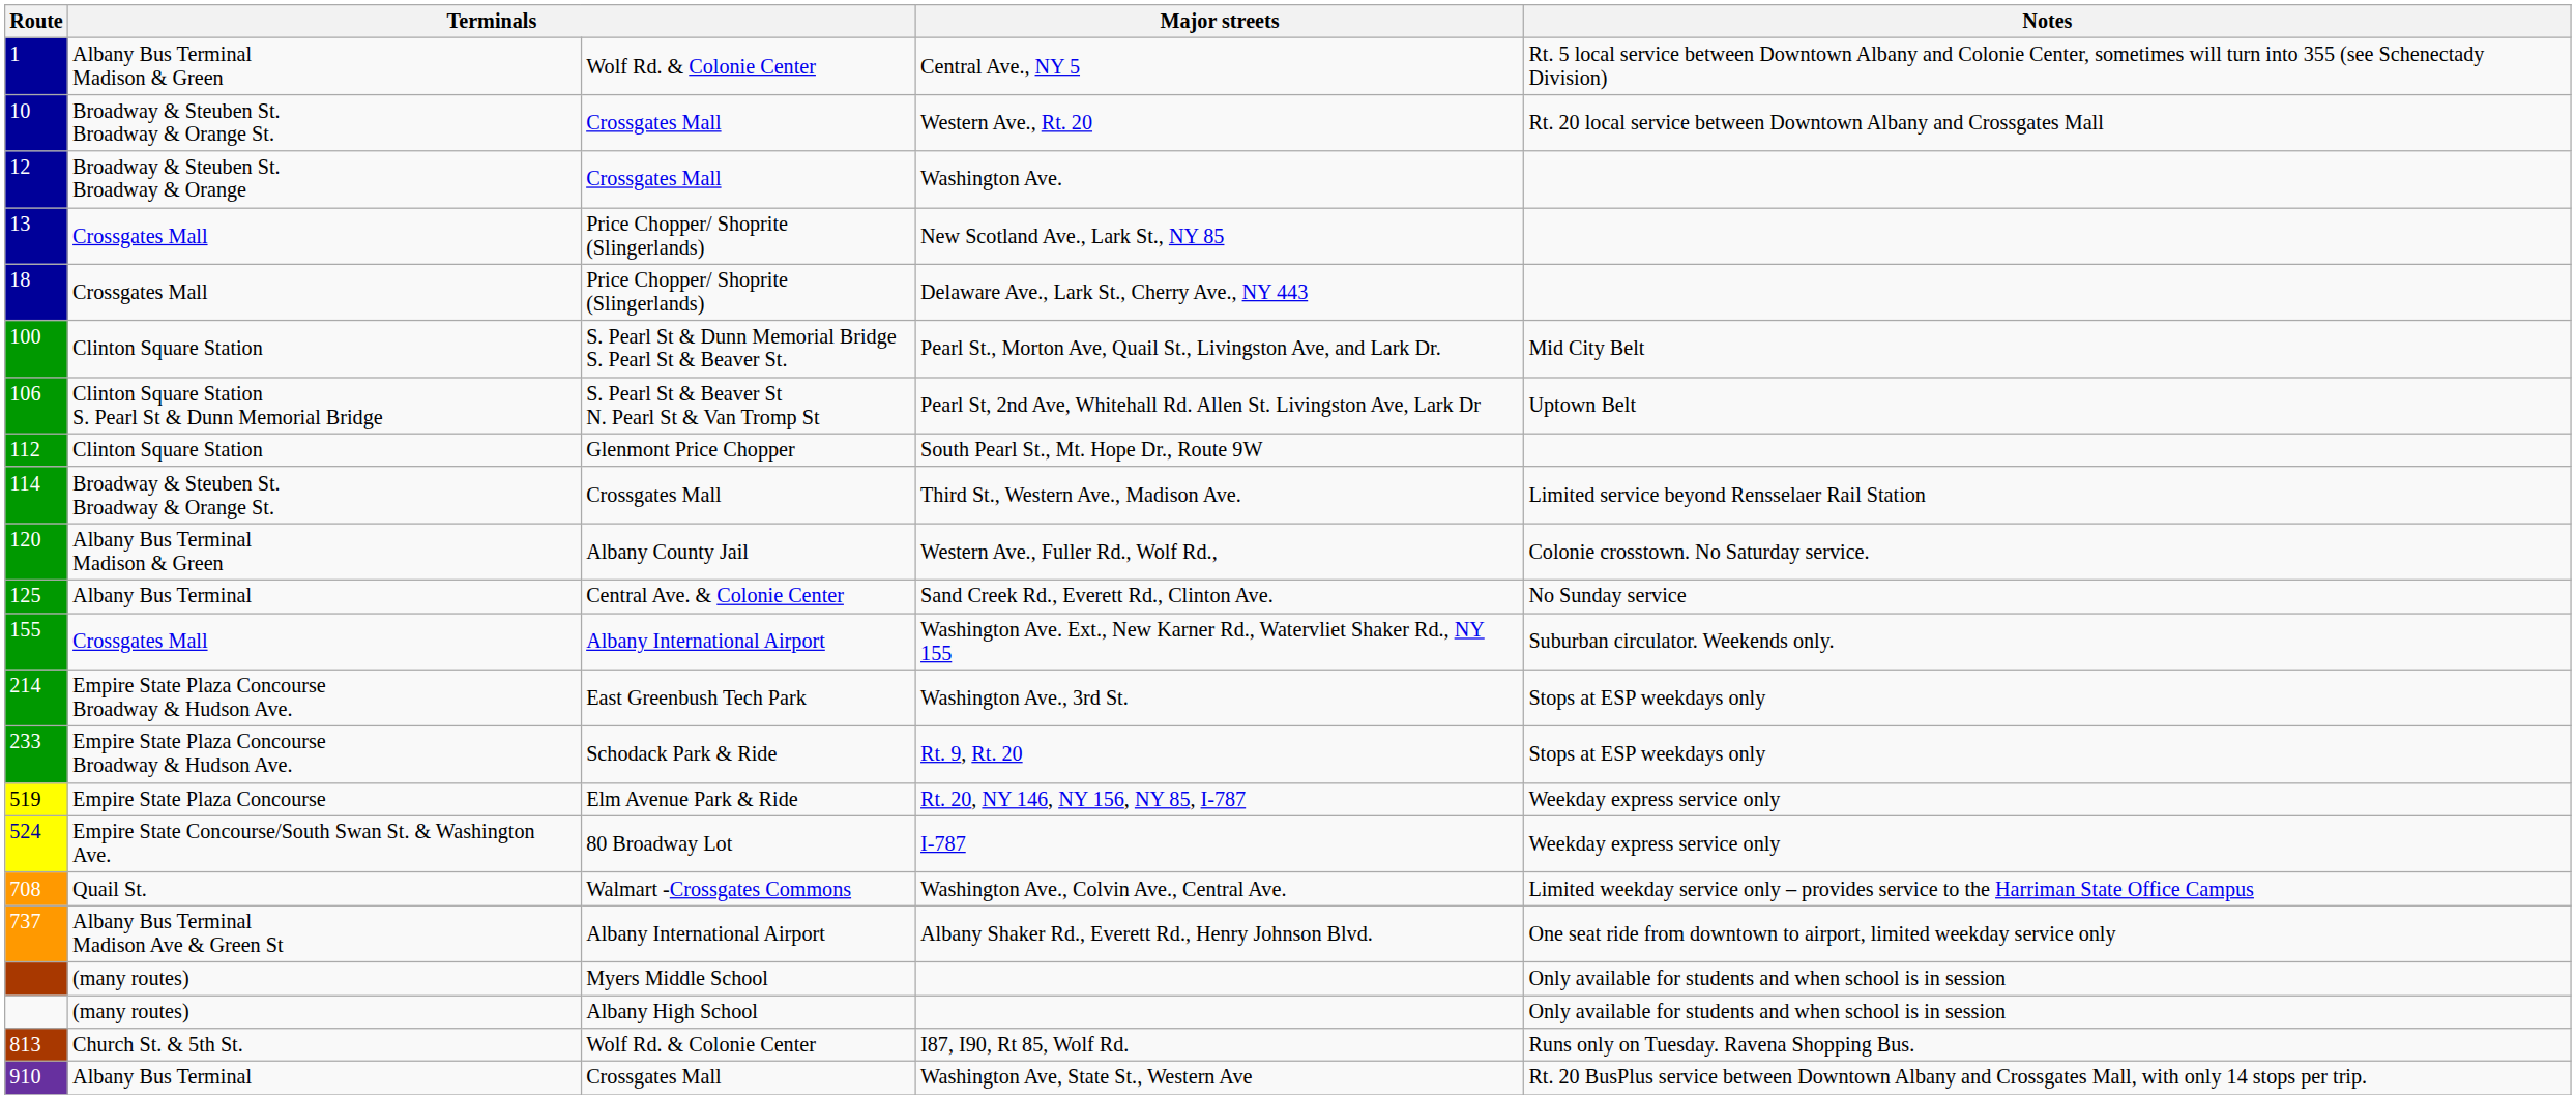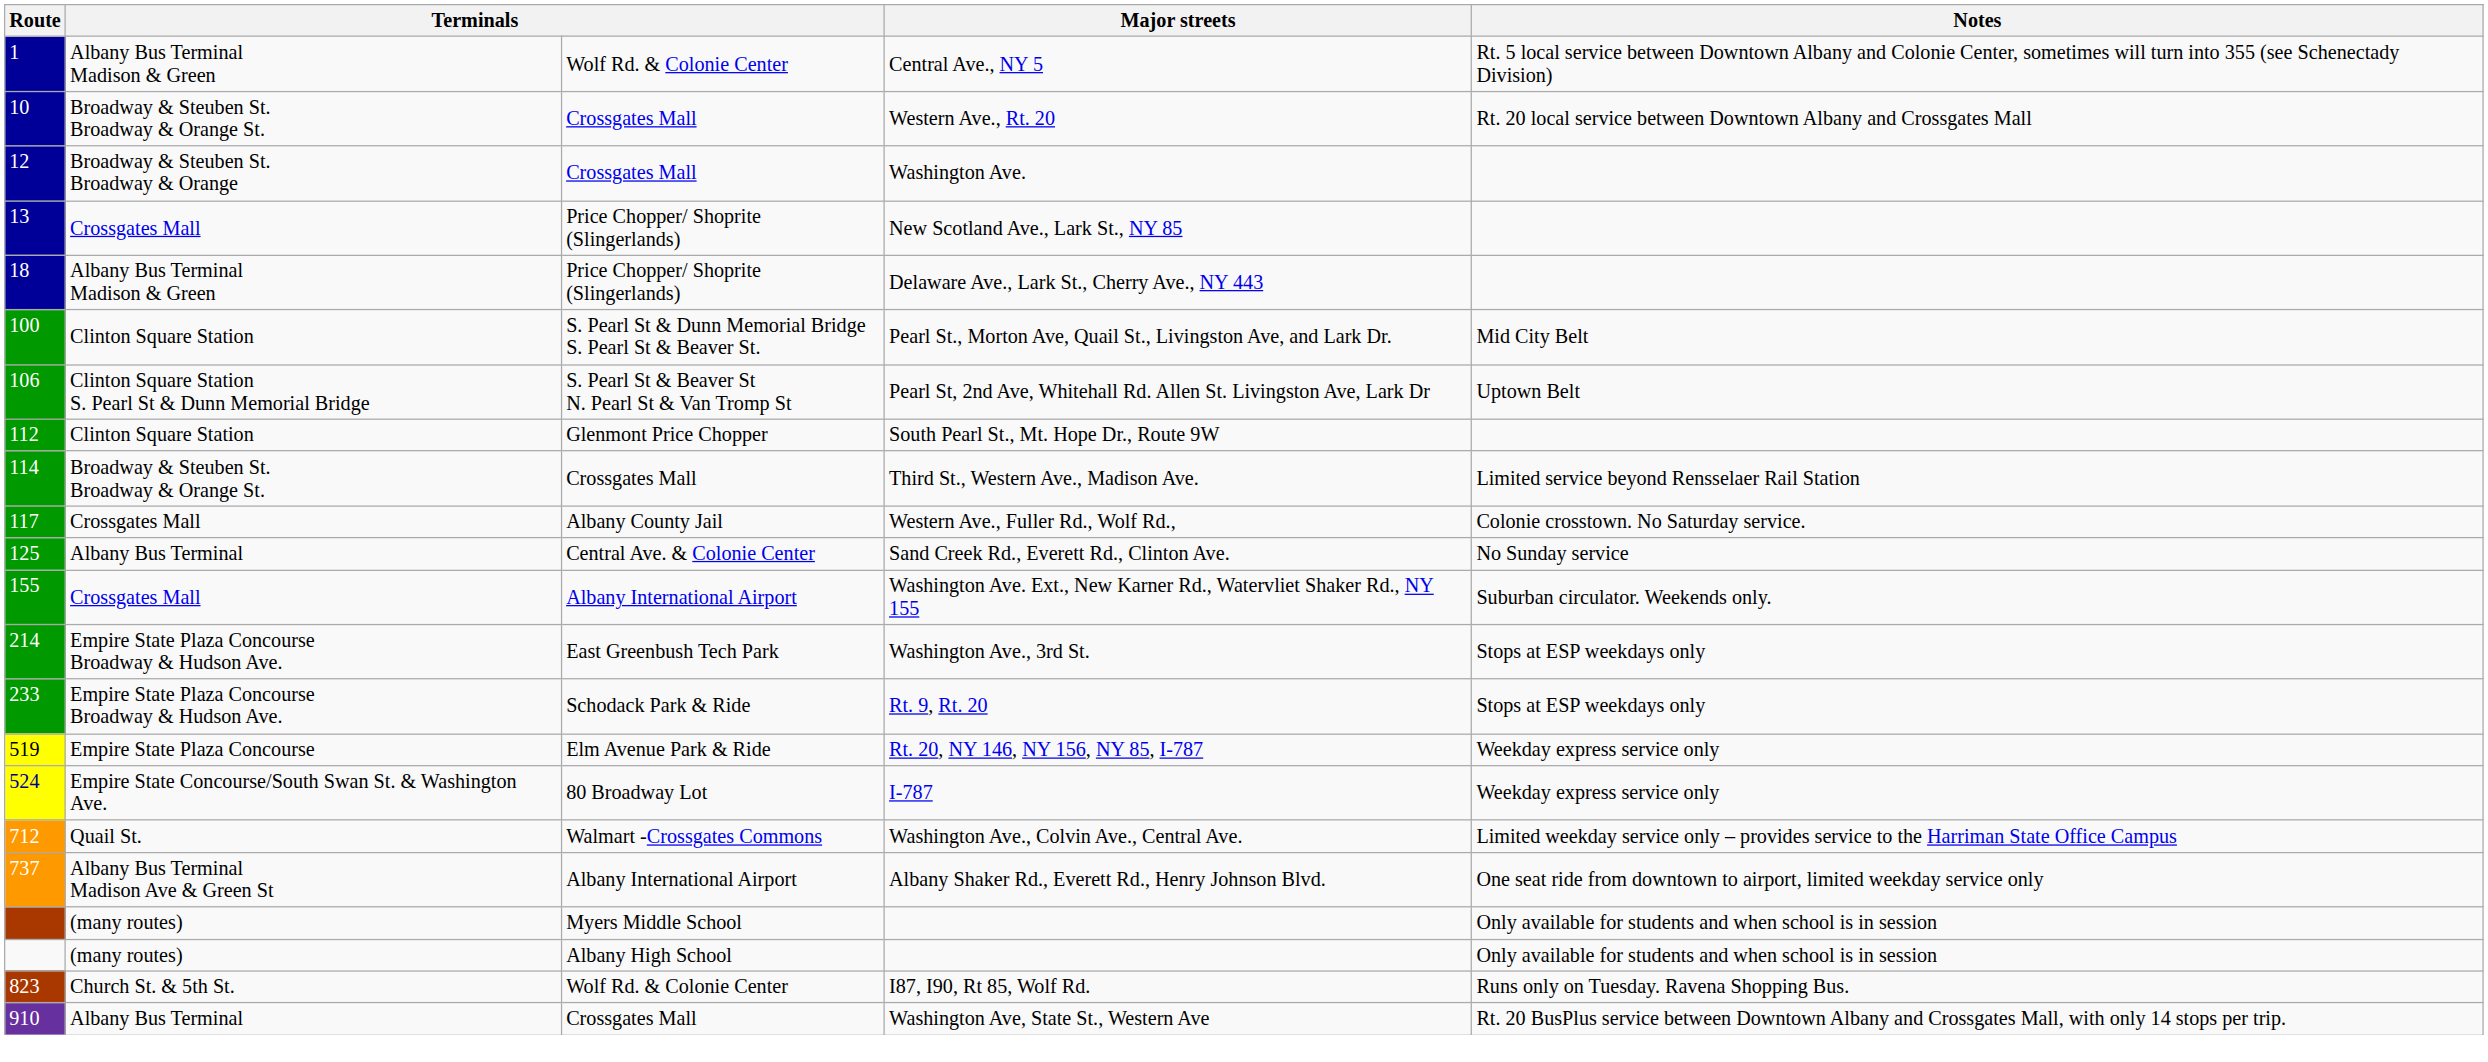 <table class="wikitable">
 <tr>
 <th>Route</th>
 <th colspan="2">Terminals</th>
 <th>Major streets</th>
 <th>Notes</th>
 </tr>
 <tr>
 <td valign="top" style="background:#000099;color:white" id="1">1 </td>
 <td>Albany Bus Terminal<br>Madison & Green</td>
 <td>Wolf Rd. & <a href='#'>Colonie Center</a></td>
 <td>Central Ave., <a href='#'>NY 5</a></td>
 <td>Rt. 5 local service between Downtown Albany and Colonie Center, sometimes will turn into 355 (see Schenectady Division)</td>
 </tr>
 <tr>
 <td valign="top" style="background:#000099;color:white" id="10">10 </td>
 <td>Broadway & Steuben St.<br>Broadway & Orange St.</td>
 <td><a href='#'>Crossgates Mall</a></td>
 <td>Western Ave., <a href='#'>Rt. 20</a></td>
 <td>Rt. 20 local service between Downtown Albany and Crossgates Mall</td>
 </tr>
 <tr>
 <td valign="top" style="background:#000099;color:white" id="12">12 </td>
 <td>Broadway & Steuben St.<br>Broadway & Orange</td>
 <td><a href='#'>Crossgates Mall</a></td>
 <td>Washington Ave.</td>
 <td></td>
 </tr>
 <tr>
 <td valign="top" style="background:#000099;color:white" id="13">13 </td>
 <td><a href='#'>Crossgates Mall</a></td>
 <td>Price Chopper/ Shoprite (Slingerlands)</td>
 <td>New Scotland Ave., Lark St., <a href='#'>NY 85</a></td>
 <td></td>
 </tr>
 <tr>
 <td valign="top" style="background:#000099;color:white" id="18">18 </td>
-<td>Crossgates Mall</td>
+<td>Albany Bus Terminal<br>Madison & Green</td>
 <td>Price Chopper/ Shoprite (Slingerlands)</td>
 <td>Delaware Ave., Lark St., Cherry Ave., <a href='#'>NY 443</a></td>
 <td></td>
 </tr>
 <tr>
 <td valign="top" style="background:#009900;color:white" id="100">100</td>
 <td>Clinton Square Station</td>
 <td>S. Pearl St & Dunn Memorial Bridge<br>S. Pearl St & Beaver St.</td>
 <td>Pearl St., Morton Ave, Quail St., Livingston Ave, and Lark Dr.</td>
 <td>Mid City Belt</td>
 </tr>
 <tr>
 <td valign="top" style="background:#009900;color:white" id="106">106</td>
 <td>Clinton Square Station<br>S. Pearl St & Dunn Memorial Bridge</td>
 <td>S. Pearl St & Beaver St<br>N. Pearl St & Van Tromp St</td>
 <td>Pearl St, 2nd Ave, Whitehall Rd. Allen St. Livingston Ave, Lark Dr</td>
 <td>Uptown Belt</td>
 </tr>
 <tr>
 <td valign="top" style="background:#009900;color:white" id="107">112</td>
 <td>Clinton Square Station</td>
 <td>Glenmont Price Chopper</td>
 <td>South Pearl St., Mt. Hope Dr., Route 9W</td>
 <td></td>
 </tr>
 <tr>
 <td valign="top" style="background:#009900;color:white" id="114">114</td>
 <td>Broadway & Steuben St.<br>Broadway & Orange St.</td>
 <td>Crossgates Mall</td>
 <td>Third St., Western Ave., Madison Ave.</td>
 <td>Limited service beyond Rensselaer Rail Station</td>
 </tr>
 <tr>
-<td valign="top" style="background:#009900;color:white" id="117">120</td>
-<td>Albany Bus Terminal<br>Madison & Green</td>
+<td valign="top" style="background:#009900;color:white" id="117">117</td>
+<td>Crossgates Mall</td>
 <td>Albany County Jail</td>
 <td>Western Ave., Fuller Rd., Wolf Rd.,</td>
 <td>Colonie crosstown. No Saturday service.</td>
 </tr>
 <tr>
 <td valign="top" style="background:#009900;color:white" id="125">125</td>
 <td>Albany Bus Terminal</td>
 <td>Central Ave. & <a href='#'>Colonie Center</a></td>
 <td>Sand Creek Rd., Everett Rd., Clinton Ave.</td>
 <td>No Sunday service</td>
 </tr>
 <tr>
 <td valign="top" style="background:#009900;color:white" id="155">155</td>
 <td><a href='#'>Crossgates Mall</a></td>
 <td><a href='#'>Albany International Airport</a></td>
 <td>Washington Ave. Ext., New Karner Rd., Watervliet Shaker Rd., <a href='#'>NY 155</a></td>
 <td>Suburban circulator. Weekends only.</td>
 </tr>
 <tr>
 <td valign="top" style="background:#009900;color:white" id="214">214</td>
 <td>Empire State Plaza Concourse<br>Broadway & Hudson Ave.</td>
 <td>East Greenbush Tech Park</td>
 <td>Washington Ave., 3rd St.</td>
 <td>Stops at ESP weekdays only</td>
 </tr>
 <tr>
 <td valign="top" style="background:#009900;color:white" id="233">233</td>
 <td>Empire State Plaza Concourse<br>Broadway & Hudson Ave.</td>
 <td>Schodack Park & Ride</td>
 <td><a href='#'>Rt. 9</a>, <a href='#'>Rt. 20</a></td>
 <td>Stops at ESP weekdays only</td>
 </tr>
 <tr>
 <td valign="top" style="background:#FFFF00;color::#000099" id="519">519</td>
 <td>Empire State Plaza Concourse</td>
 <td>Elm Avenue Park & Ride</td>
 <td><a href='#'>Rt. 20</a>, <a href='#'>NY 146</a>, <a href='#'>NY 156</a>, <a href='#'>NY 85</a>, <a href='#'>I-787</a></td>
 <td>Weekday express service only</td>
 </tr>
 <tr>
 <td valign="top" style="background:#FFFF00;color:#000099" id="524">524</td>
 <td>Empire State Concourse/South Swan St. & Washington Ave.</td>
 <td>80 Broadway Lot</td>
 <td><a href='#'>I-787</a></td>
 <td>Weekday express service only</td>
 </tr>
 <tr>
-<td valign="top" style="background:#FF9900;color:white" id="712">708</td>
+<td valign="top" style="background:#FF9900;color:white" id="712">712</td>
 <td>Quail St.</td>
 <td>Walmart -<a href='#'>Crossgates Commons</a></td>
 <td>Washington Ave., Colvin Ave., Central Ave.</td>
 <td>Limited weekday service only – provides service to the <a href='#'>Harriman State Office Campus</a></td>
 </tr>
 <tr>
 <td valign="top" style="background:#FF9900;color:white" id="737">737</td>
 <td>Albany Bus Terminal<br>Madison Ave & Green St</td>
 <td>Albany International Airport</td>
 <td>Albany Shaker Rd., Everett Rd., Henry Johnson Blvd.</td>
 <td>One seat ride from downtown to airport, limited weekday service only</td>
 </tr>
 <tr>
 <td valign="top" style="background:#a83800;color:white" id="801"></td>
 <td>(many routes)</td>
 <td>Myers Middle School</td>
 <td></td>
 <td>Only available for students and when school is in session</td>
 </tr>
 <tr>
 <td></td>
 <td>(many routes)</td>
 <td>Albany High School</td>
 <td></td>
 <td>Only available for students and when school is in session</td>
 </tr>
 <tr>
-<td valign="top" style="background:#a83800;color:white" id="813">813</td>
+<td valign="top" style="background:#a83800;color:white" id="813">823</td>
 <td>Church St. & 5th St.</td>
 <td>Wolf Rd. & Colonie Center</td>
 <td>I87, I90, Rt 85, Wolf Rd.</td>
 <td>Runs only on Tuesday. Ravena Shopping Bus.</td>
 </tr>
 <tr>
 <td valign="top" style="background:#67309f;color:white" id="910">910</td>
 <td>Albany Bus Terminal</td>
 <td>Crossgates Mall</td>
 <td>Washington Ave, State St., Western Ave</td>
 <td>Rt. 20 BusPlus service between Downtown Albany and Crossgates Mall, with only 14 stops per trip.</td>
 </tr>
 </table>
